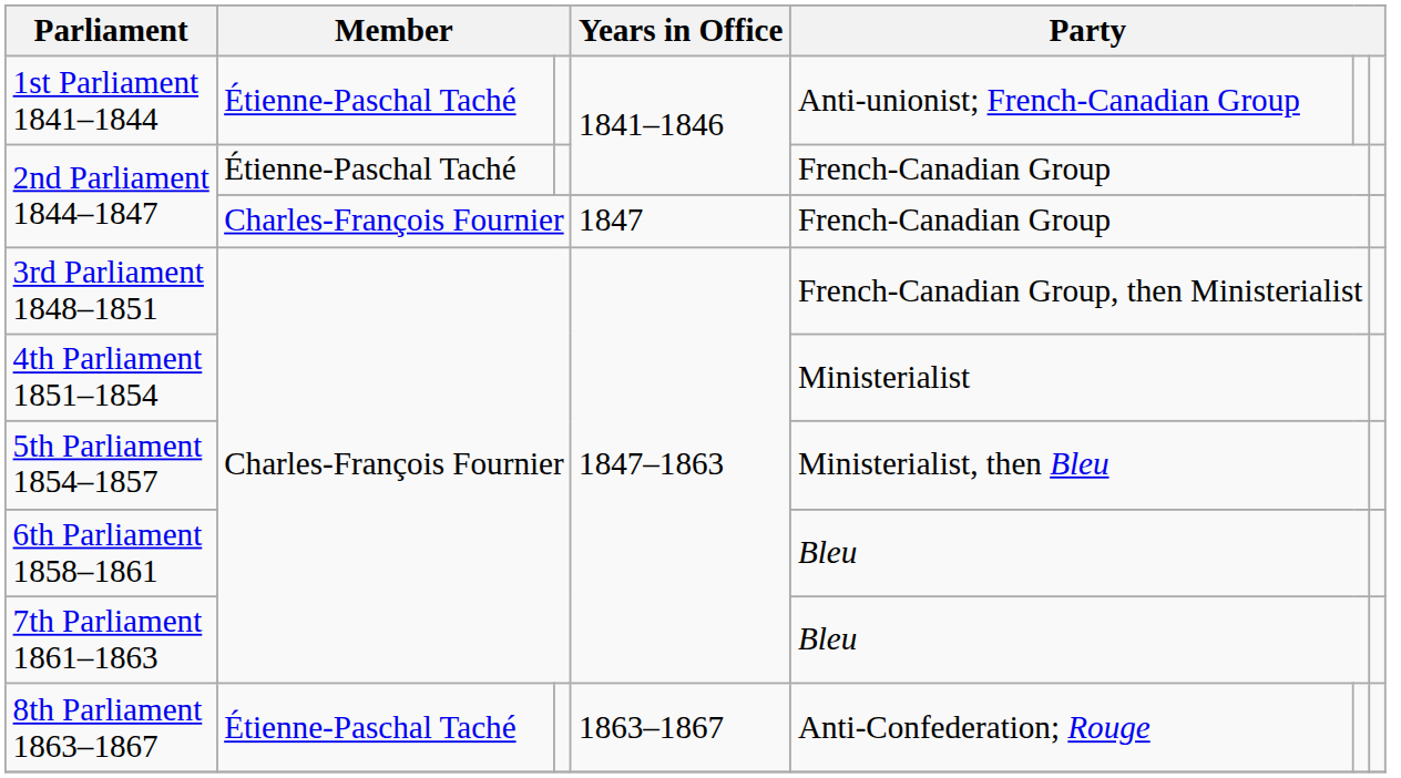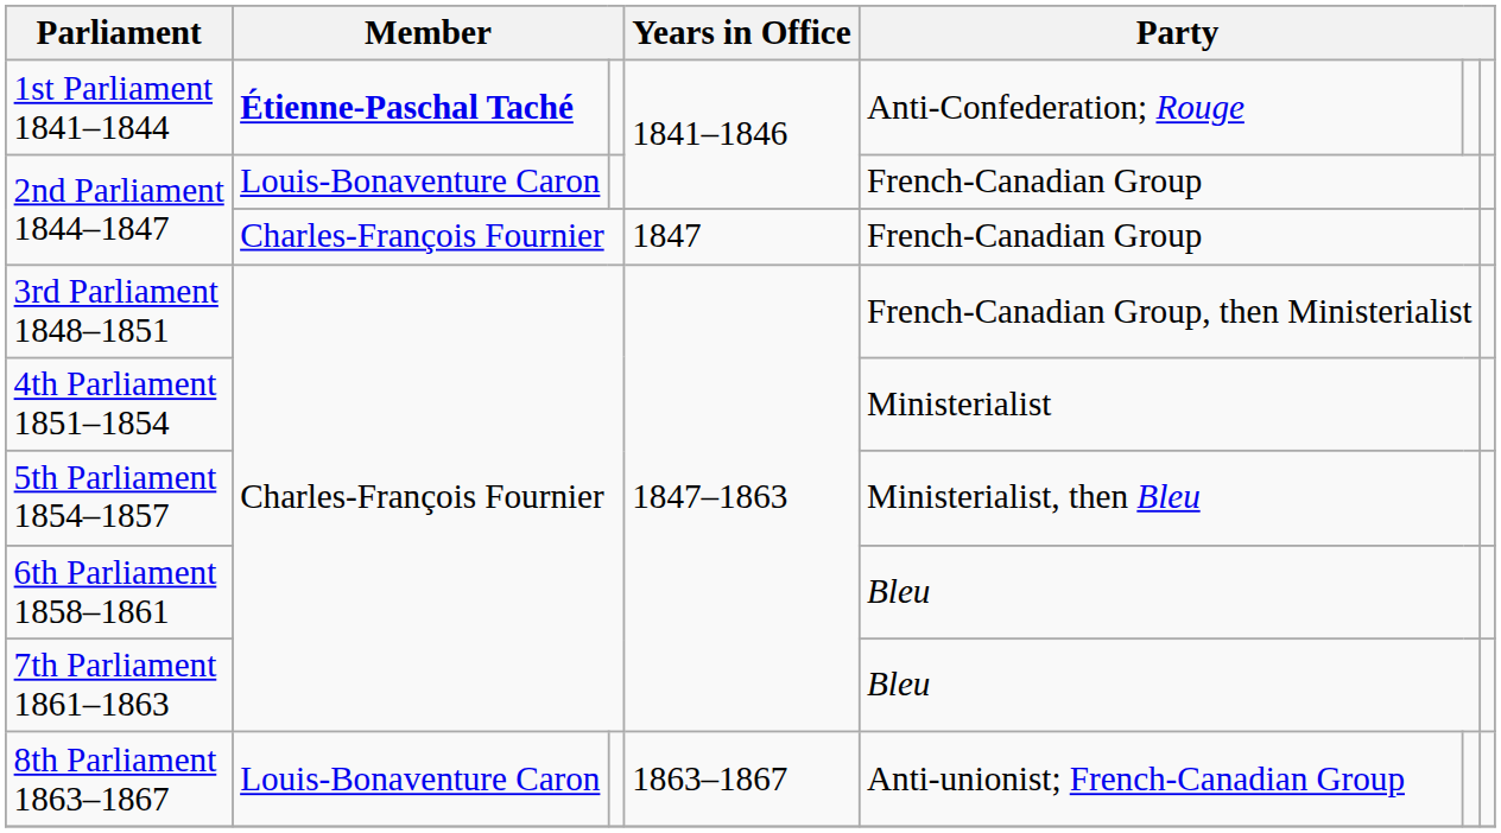 <table class="wikitable">
 <tr>
 <th>Parliament</th>
 <th colspan="2">Member</th>
 <th>Years in Office</th>
 <th colspan="3">Party</th>
 </tr>
 <tr>
 <td><a href='#'>1st Parliament</a><br>1841–1844</td>
-<td><a href='#'>Étienne-Paschal Taché</a></td>
+<td><strong><a href='#'>Étienne-Paschal Taché</a></strong></td>
 <td></td>
 <td rowspan="2">1841–1846</td>
-<td>Anti-unionist;  <a href='#'>French-Canadian Group</a></td>
+<td>Anti-Confederation; <a href='#'><em>Rouge</em></a></td>
 <td></td>
 <td></td>
 </tr>
 <tr>
 <td rowspan="2"><a href='#'>2nd Parliament</a><br>1844–1847</td>
-<td>Étienne-Paschal Taché</td>
+<td><a href='#'>Louis-Bonaventure Caron</a></td>
 <td></td>
 <td colspan="2">French-Canadian Group</td>
 <td></td>
 </tr>
 <tr>
 <td colspan="2"><a href='#'>Charles-François Fournier</a></td>
 <td>1847</td>
 <td colspan="2">French-Canadian Group</td>
 <td></td>
 </tr>
 <tr>
 <td><a href='#'>3rd Parliament</a><br>1848–1851</td>
 <td colspan="2"rowspan="5">Charles-François Fournier</td>
 <td rowspan="5">1847–1863</td>
 <td colspan="2">French-Canadian Group, then Ministerialist</td>
 <td></td>
 </tr>
 <tr>
 <td><a href='#'>4th Parliament</a><br>1851–1854</td>
 <td colspan="2">Ministerialist</td>
 <td></td>
 </tr>
 <tr>
 <td><a href='#'>5th Parliament</a><br>1854–1857</td>
 <td colspan="2">Ministerialist, then <a href='#'><em>Bleu</em></a></td>
 <td></td>
 </tr>
 <tr>
 <td><a href='#'>6th Parliament</a><br>1858–1861</td>
 <td colspan="2"><em>Bleu</em></td>
 <td></td>
 </tr>
 <tr>
 <td><a href='#'>7th Parliament</a><br>1861–1863</td>
 <td colspan="2"><em>Bleu</em></td>
 <td></td>
 </tr>
 <tr>
 <td><a href='#'>8th Parliament</a><br>1863–1867</td>
-<td><a href='#'>Étienne-Paschal Taché</a></td>
+<td><a href='#'>Louis-Bonaventure Caron</a></td>
 <td></td>
 <td>1863–1867</td>
-<td>Anti-Confederation; <a href='#'><em>Rouge</em></a></td>
+<td>Anti-unionist;  <a href='#'>French-Canadian Group</a></td>
 <td></td>
 <td></td>
 </tr>
 <tr>
 </tr>
 </table>
